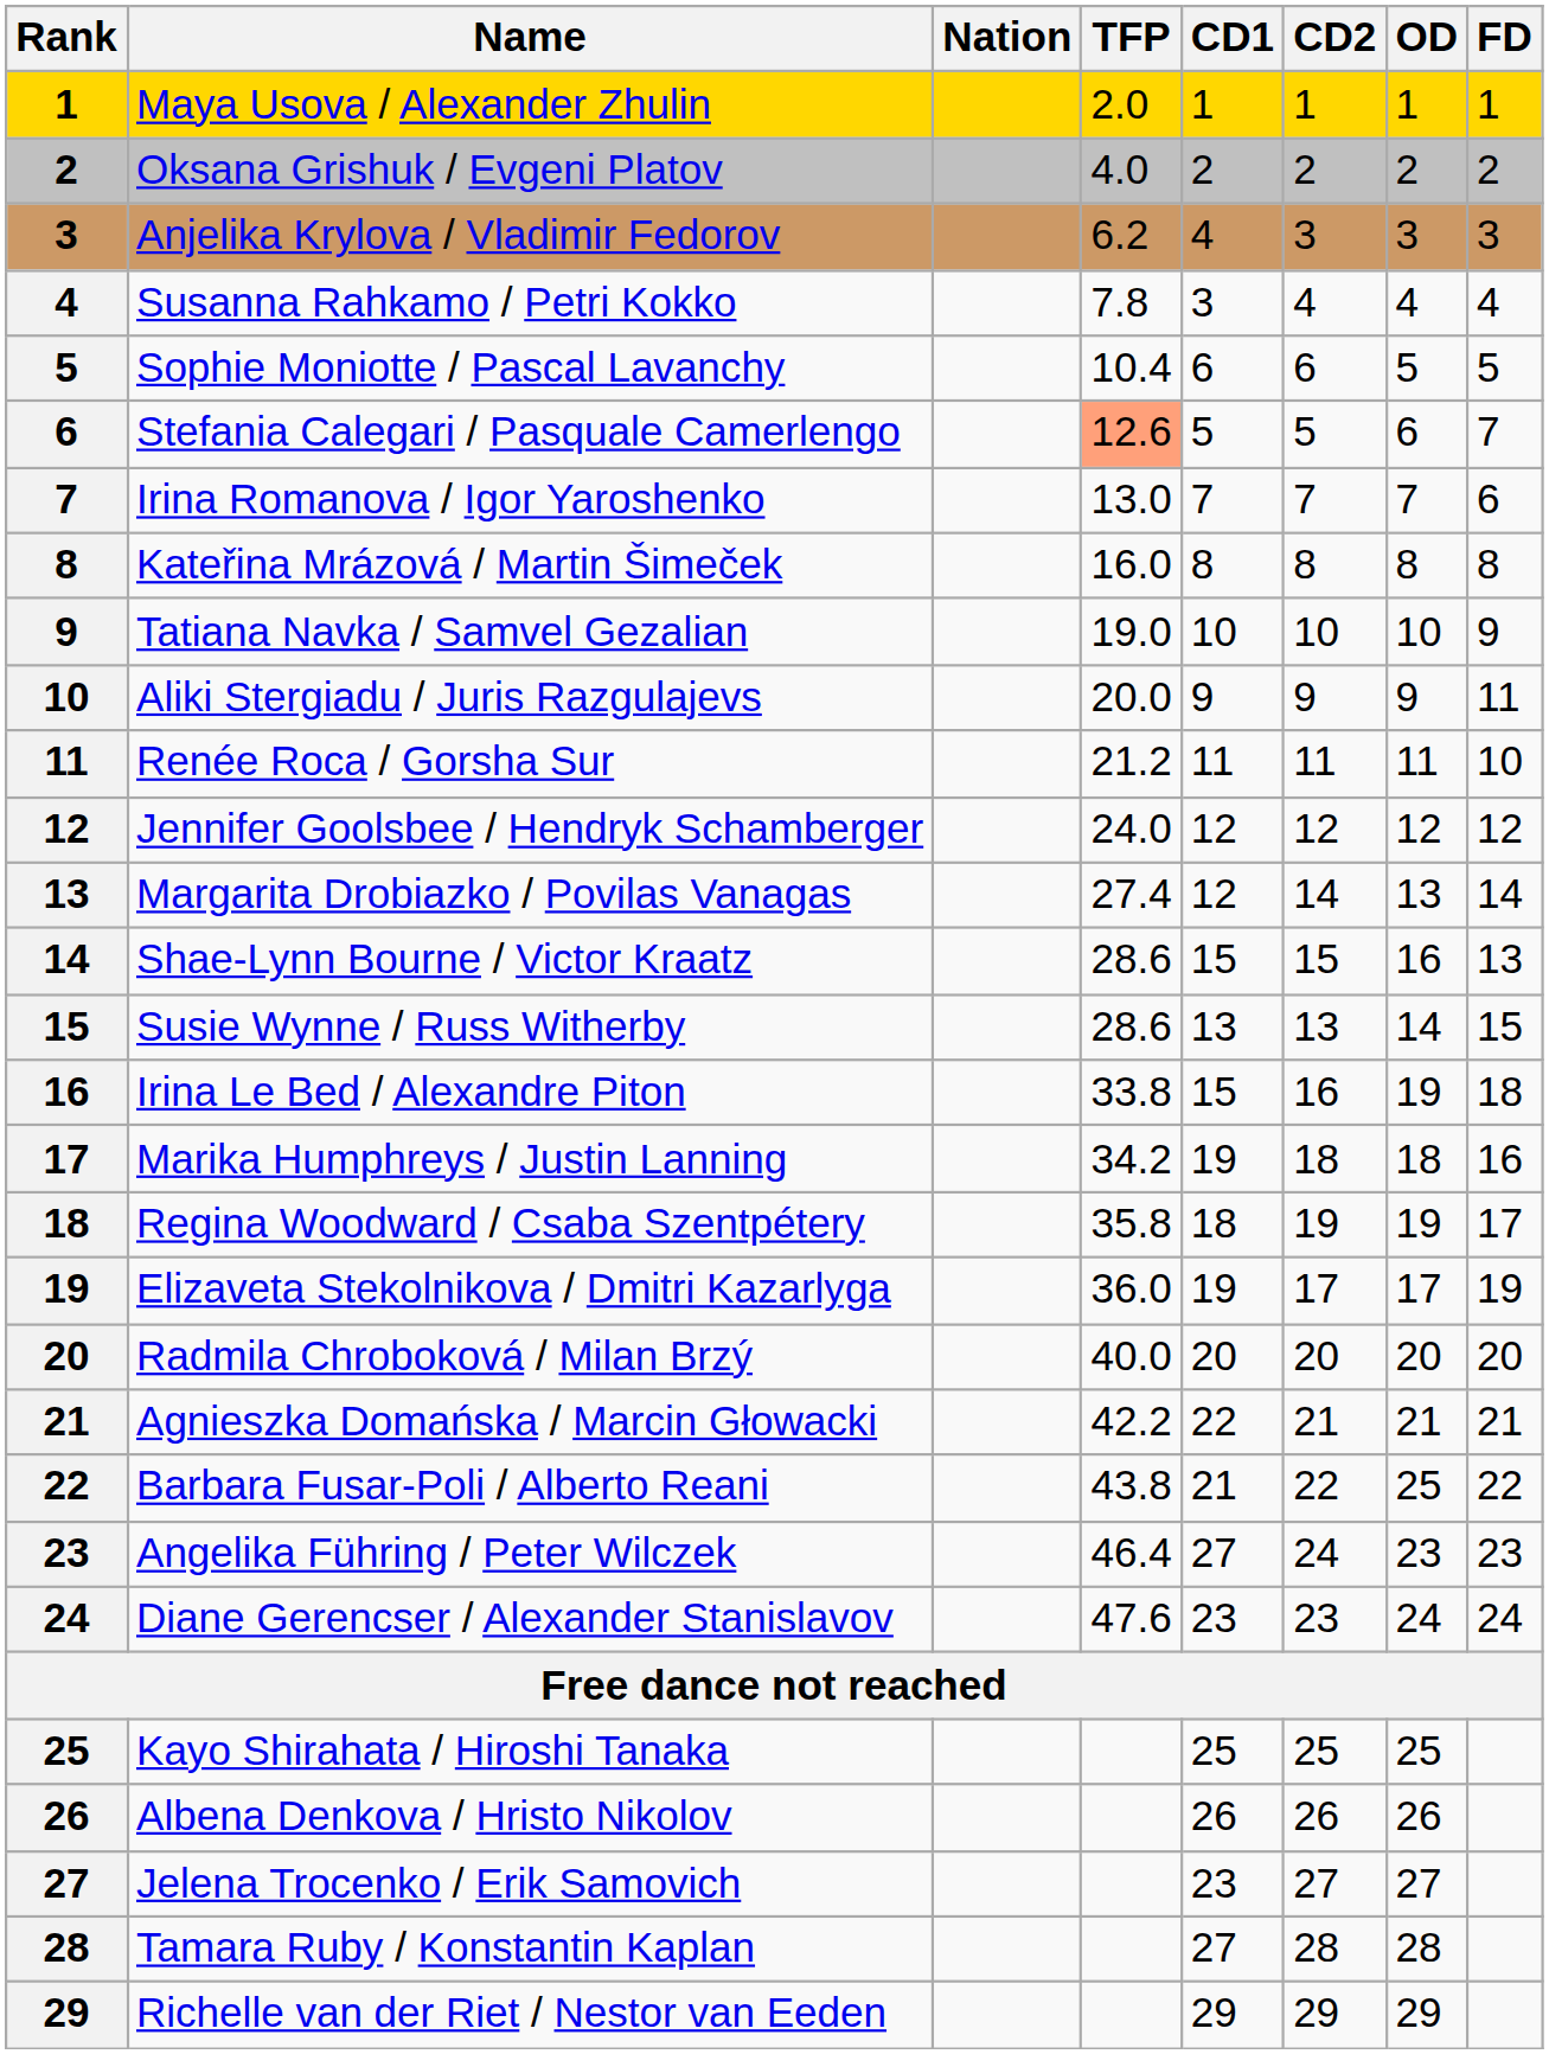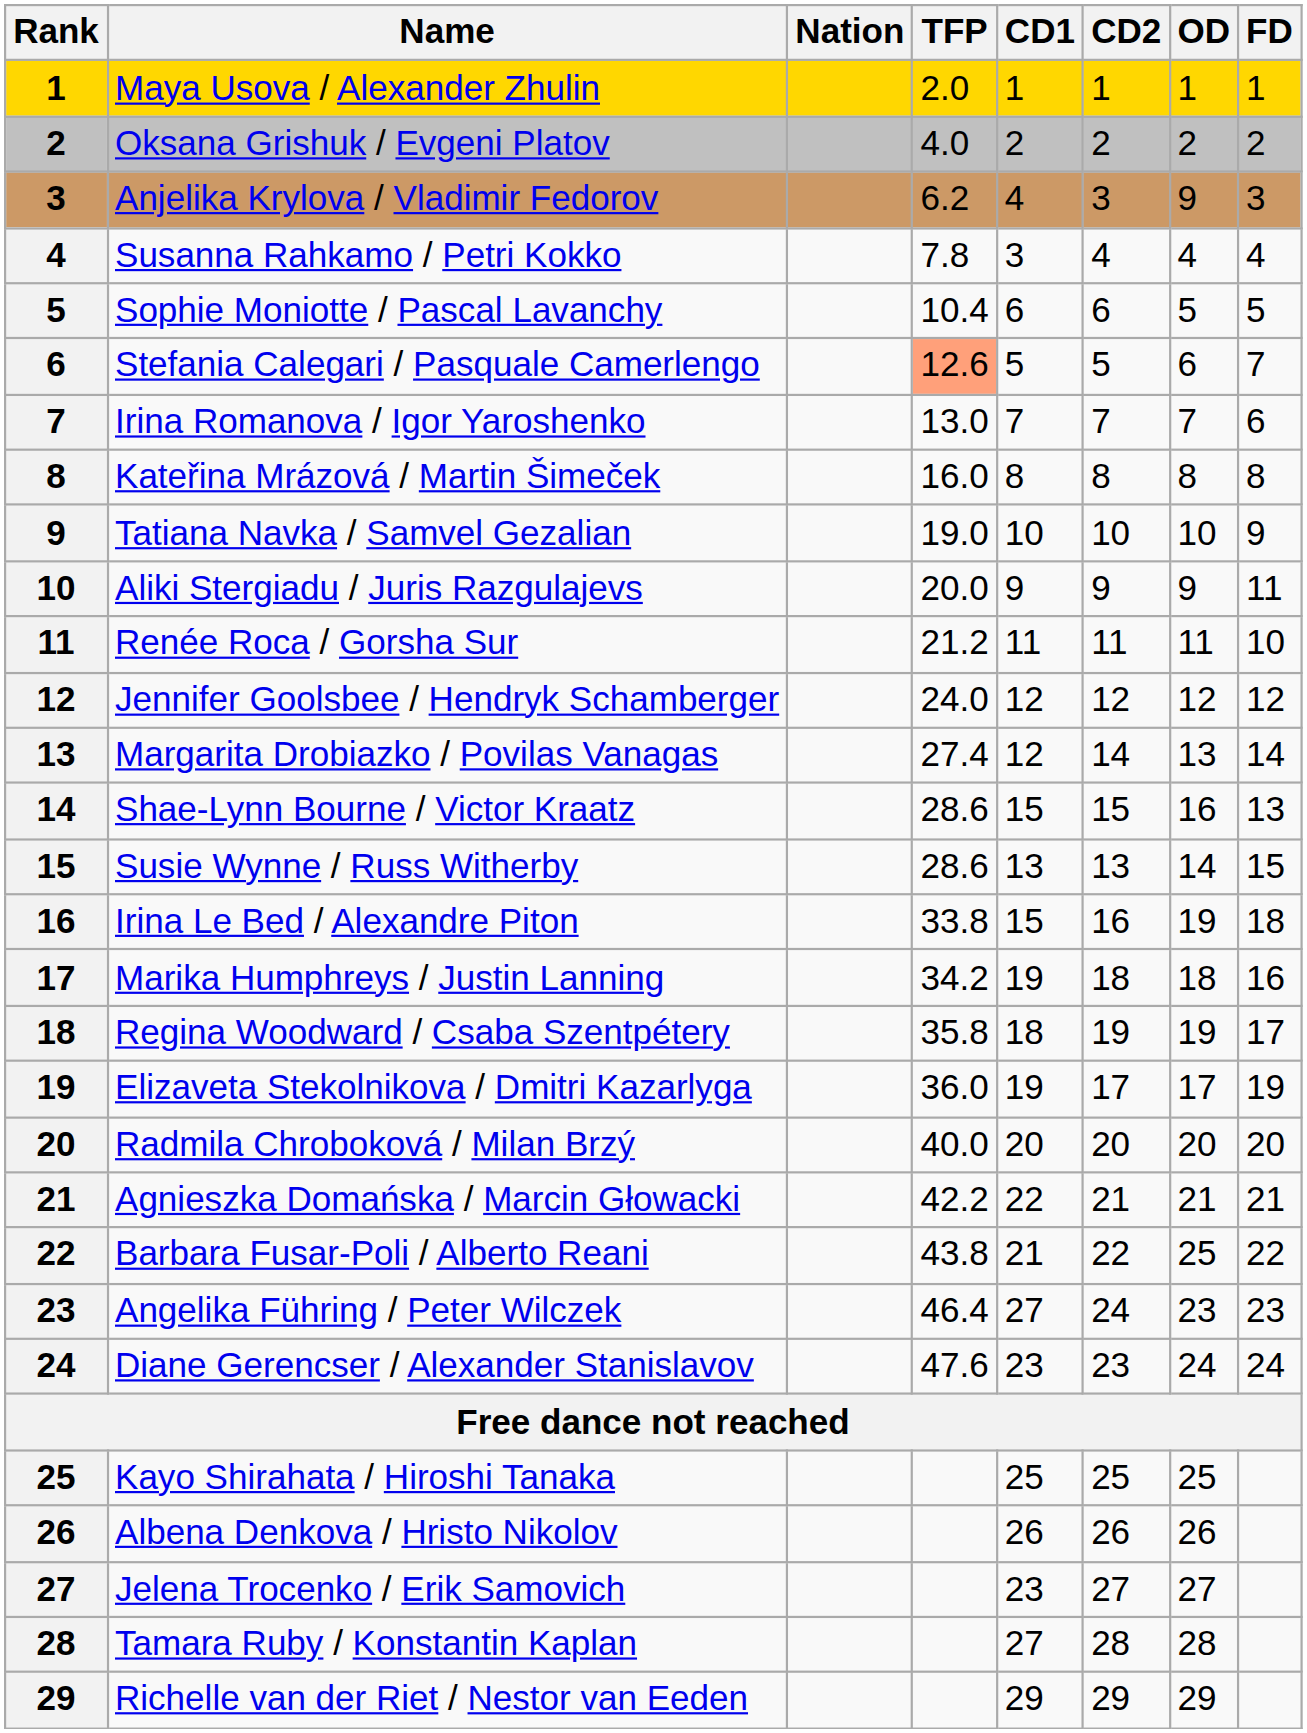 <table class="wikitable">
 <tr>
 <th>Rank</th>
 <th>Name</th>
 <th>Nation</th>
 <th>TFP</th>
 <th>CD1</th>
 <th>CD2</th>
 <th>OD</th>
 <th>FD</th>
 </tr>
 <tr style="background:gold;">
 <td style="text-align:center;"><strong>1</strong></td>
 <td><a href='#'>Maya Usova</a> / <a href='#'>Alexander Zhulin</a></td>
 <td></td>
 <td>2.0</td>
 <td>1</td>
 <td>1</td>
 <td>1</td>
 <td>1</td>
 </tr>
 <tr style="background:silver;">
 <td style="text-align:center;"><strong>2</strong></td>
 <td><a href='#'>Oksana Grishuk</a> / <a href='#'>Evgeni Platov</a></td>
 <td></td>
 <td>4.0</td>
 <td>2</td>
 <td>2</td>
 <td>2</td>
 <td>2</td>
 </tr>
 <tr style="background:#c96;">
 <td style="text-align:center;"><strong>3</strong></td>
 <td><a href='#'>Anjelika Krylova</a> / <a href='#'>Vladimir Fedorov</a></td>
 <td></td>
 <td>6.2</td>
 <td>4</td>
 <td>3</td>
-<td>3</td>
+<td>9</td>
 <td>3</td>
 </tr>
 <tr>
 <th>4</th>
 <td><a href='#'>Susanna Rahkamo</a> / <a href='#'>Petri Kokko</a></td>
 <td></td>
 <td>7.8</td>
 <td>3</td>
 <td>4</td>
 <td>4</td>
 <td>4</td>
 </tr>
 <tr>
 <th>5</th>
 <td><a href='#'>Sophie Moniotte</a> / <a href='#'>Pascal Lavanchy</a></td>
 <td></td>
 <td>10.4</td>
 <td>6</td>
 <td>6</td>
 <td>5</td>
 <td>5</td>
 </tr>
 <tr>
 <th>6</th>
 <td><a href='#'>Stefania Calegari</a> / <a href='#'>Pasquale Camerlengo</a></td>
 <td></td>
 <td style="background: lightsalmon;">12.6</td>
 <td>5</td>
 <td>5</td>
 <td>6</td>
 <td>7</td>
 </tr>
 <tr>
 <th>7</th>
 <td><a href='#'>Irina Romanova</a> / <a href='#'>Igor Yaroshenko</a></td>
 <td></td>
 <td>13.0</td>
 <td>7</td>
 <td>7</td>
 <td>7</td>
 <td>6</td>
 </tr>
 <tr>
 <th>8</th>
 <td><a href='#'>Kateřina Mrázová</a> / <a href='#'>Martin Šimeček</a></td>
 <td></td>
 <td>16.0</td>
 <td>8</td>
 <td>8</td>
 <td>8</td>
 <td>8</td>
 </tr>
 <tr>
 <th>9</th>
 <td><a href='#'>Tatiana Navka</a> / <a href='#'>Samvel Gezalian</a></td>
 <td></td>
 <td>19.0</td>
 <td>10</td>
 <td>10</td>
 <td>10</td>
 <td>9</td>
 </tr>
 <tr>
 <th>10</th>
 <td><a href='#'>Aliki Stergiadu</a> / <a href='#'>Juris Razgulajevs</a></td>
 <td></td>
 <td>20.0</td>
 <td>9</td>
 <td>9</td>
 <td>9</td>
 <td>11</td>
 </tr>
 <tr>
 <th>11</th>
 <td><a href='#'>Renée Roca</a> / <a href='#'>Gorsha Sur</a></td>
 <td></td>
 <td>21.2</td>
 <td>11</td>
 <td>11</td>
 <td>11</td>
 <td>10</td>
 </tr>
 <tr>
 <th>12</th>
 <td><a href='#'>Jennifer Goolsbee</a> / <a href='#'>Hendryk Schamberger</a></td>
 <td></td>
 <td>24.0</td>
 <td>12</td>
 <td>12</td>
 <td>12</td>
 <td>12</td>
 </tr>
 <tr>
 <th>13</th>
 <td><a href='#'>Margarita Drobiazko</a> / <a href='#'>Povilas Vanagas</a></td>
 <td></td>
 <td>27.4</td>
 <td>12</td>
 <td>14</td>
 <td>13</td>
 <td>14</td>
 </tr>
 <tr>
 <th>14</th>
 <td><a href='#'>Shae-Lynn Bourne</a> / <a href='#'>Victor Kraatz</a></td>
 <td></td>
 <td>28.6</td>
 <td>15</td>
 <td>15</td>
 <td>16</td>
 <td>13</td>
 </tr>
 <tr>
 <th>15</th>
 <td><a href='#'>Susie Wynne</a> / <a href='#'>Russ Witherby</a></td>
 <td></td>
 <td>28.6</td>
 <td>13</td>
 <td>13</td>
 <td>14</td>
 <td>15</td>
 </tr>
 <tr>
 <th>16</th>
 <td><a href='#'>Irina Le Bed</a> / <a href='#'>Alexandre Piton</a></td>
 <td></td>
 <td>33.8</td>
 <td>15</td>
 <td>16</td>
 <td>19</td>
 <td>18</td>
 </tr>
 <tr>
 <th>17</th>
 <td><a href='#'>Marika Humphreys</a> / <a href='#'>Justin Lanning</a></td>
 <td></td>
 <td>34.2</td>
 <td>19</td>
 <td>18</td>
 <td>18</td>
 <td>16</td>
 </tr>
 <tr>
 <th>18</th>
 <td><a href='#'>Regina Woodward</a> / <a href='#'>Csaba Szentpétery</a></td>
 <td></td>
 <td>35.8</td>
 <td>18</td>
 <td>19</td>
 <td>19</td>
 <td>17</td>
 </tr>
 <tr>
 <th>19</th>
 <td><a href='#'>Elizaveta Stekolnikova</a> / <a href='#'>Dmitri Kazarlyga</a></td>
 <td></td>
 <td>36.0</td>
 <td>19</td>
 <td>17</td>
 <td>17</td>
 <td>19</td>
 </tr>
 <tr>
 <th>20</th>
 <td><a href='#'>Radmila Chroboková</a> / <a href='#'>Milan Brzý</a></td>
 <td></td>
 <td>40.0</td>
 <td>20</td>
 <td>20</td>
 <td>20</td>
 <td>20</td>
 </tr>
 <tr>
 <th>21</th>
 <td><a href='#'>Agnieszka Domańska</a> / <a href='#'>Marcin Głowacki</a></td>
 <td></td>
 <td>42.2</td>
 <td>22</td>
 <td>21</td>
 <td>21</td>
 <td>21</td>
 </tr>
 <tr>
 <th>22</th>
 <td><a href='#'>Barbara Fusar-Poli</a> / <a href='#'>Alberto Reani</a></td>
 <td></td>
 <td>43.8</td>
 <td>21</td>
 <td>22</td>
 <td>25</td>
 <td>22</td>
 </tr>
 <tr>
 <th>23</th>
 <td><a href='#'>Angelika Führing</a> / <a href='#'>Peter Wilczek</a></td>
 <td></td>
 <td>46.4</td>
 <td>27</td>
 <td>24</td>
 <td>23</td>
 <td>23</td>
 </tr>
 <tr>
 <th>24</th>
 <td><a href='#'>Diane Gerencser</a> / <a href='#'>Alexander Stanislavov</a></td>
 <td></td>
 <td>47.6</td>
 <td>23</td>
 <td>23</td>
 <td>24</td>
 <td>24</td>
 </tr>
 <tr>
 <th colspan=8>Free dance not reached</th>
 </tr>
 <tr>
 <th>25</th>
 <td><a href='#'>Kayo Shirahata</a> / <a href='#'>Hiroshi Tanaka</a></td>
 <td></td>
 <td></td>
 <td>25</td>
 <td>25</td>
 <td>25</td>
 <td></td>
 </tr>
 <tr>
 <th>26</th>
 <td><a href='#'>Albena Denkova</a> / <a href='#'>Hristo Nikolov</a></td>
 <td></td>
 <td></td>
 <td>26</td>
 <td>26</td>
 <td>26</td>
 <td></td>
 </tr>
 <tr>
 <th>27</th>
 <td><a href='#'>Jelena Trocenko</a> / <a href='#'>Erik Samovich</a></td>
 <td></td>
 <td></td>
 <td>23</td>
 <td>27</td>
 <td>27</td>
 <td></td>
 </tr>
 <tr>
 <th>28</th>
 <td><a href='#'>Tamara Ruby</a> / <a href='#'>Konstantin Kaplan</a></td>
 <td></td>
 <td></td>
 <td>27</td>
 <td>28</td>
 <td>28</td>
 <td></td>
 </tr>
 <tr>
 <th>29</th>
 <td><a href='#'>Richelle van der Riet</a> / <a href='#'>Nestor van Eeden</a></td>
 <td></td>
 <td></td>
 <td>29</td>
 <td>29</td>
 <td>29</td>
 <td></td>
 </tr>
 </table>
